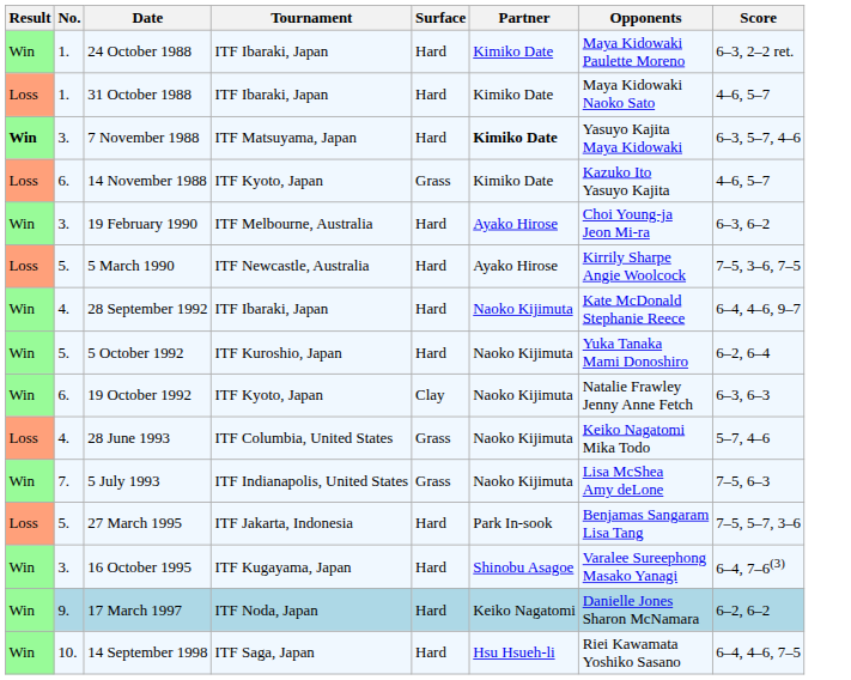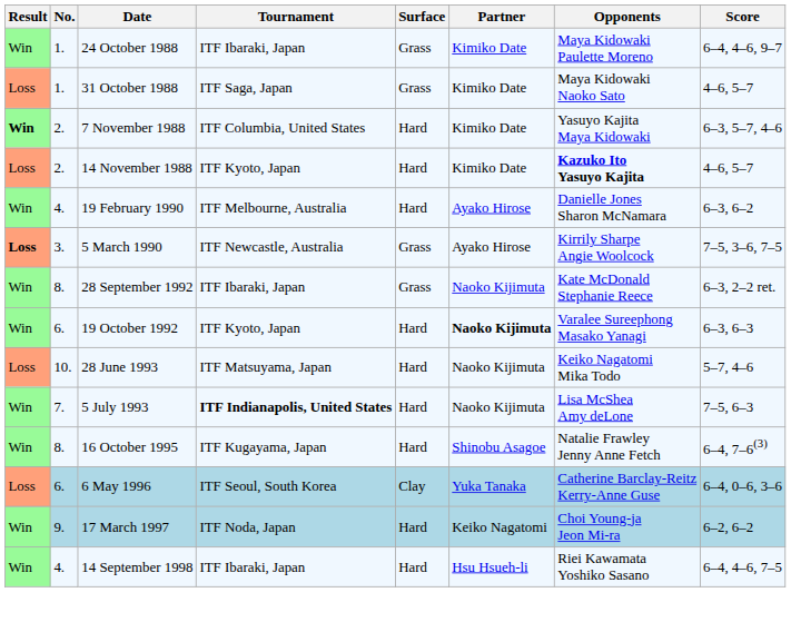 <table class="sortable wikitable" style=font-size:97%>
 <tr>
 <th>Result</th>
 <th>No.</th>
 <th>Date</th>
 <th>Tournament</th>
 <th>Surface</th>
 <th>Partner</th>
 <th>Opponents</th>
 <th>Score</th>
 </tr>
 <tr style="background:#f0f8ff;">
 <td style="background:#98fb98;">Win</td>
 <td>1.</td>
 <td>24 October 1988</td>
 <td>ITF Ibaraki, Japan</td>
-<td>Hard</td>
+<td>Grass</td>
 <td> <a href='#'>Kimiko Date</a></td>
 <td> <a href='#'>Maya Kidowaki</a> <br>  <a href='#'>Paulette Moreno</a></td>
-<td>6–3, 2–2 ret.</td>
+<td>6–4, 4–6, 9–7</td>
 </tr>
 <tr style="background:#f0f8ff;">
 <td style="background:#ffa07a;">Loss</td>
 <td>1.</td>
 <td>31 October 1988</td>
-<td>ITF Ibaraki, Japan</td>
-<td>Hard</td>
+<td>ITF Saga, Japan</td>
+<td>Grass</td>
 <td> Kimiko Date</td>
 <td> Maya Kidowaki <br>  <a href='#'>Naoko Sato</a></td>
 <td>4–6, 5–7</td>
 </tr>
 <tr style="background:#f0f8ff;">
 <td style="background:#98fb98;"><strong>Win</strong></td>
-<td>3.</td>
+<td>2.</td>
 <td>7 November 1988</td>
-<td>ITF Matsuyama, Japan</td>
+<td>ITF Columbia, United States</td>
 <td>Hard</td>
-<td><strong> Kimiko Date</strong></td>
+<td> Kimiko Date</td>
 <td> Yasuyo Kajita <br>  <a href='#'>Maya Kidowaki</a></td>
 <td>6–3, 5–7, 4–6</td>
 </tr>
 <tr style="background:#f0f8ff;">
 <td style="background:#ffa07a;">Loss</td>
-<td>6.</td>
+<td>2.</td>
 <td>14 November 1988</td>
 <td>ITF Kyoto, Japan</td>
-<td>Grass</td>
+<td>Hard</td>
 <td> Kimiko Date</td>
-<td> <a href='#'>Kazuko Ito</a> <br>  Yasuyo Kajita</td>
+<td><strong> <a href='#'>Kazuko Ito</a> <br>  Yasuyo Kajita</strong></td>
 <td>4–6, 5–7</td>
 </tr>
 <tr style="background:#f0f8ff;">
 <td style="background:#98fb98;">Win</td>
-<td>3.</td>
+<td>4.</td>
 <td>19 February 1990</td>
 <td>ITF Melbourne, Australia</td>
 <td>Hard</td>
 <td> <a href='#'>Ayako Hirose</a></td>
-<td> <a href='#'>Choi Young-ja</a> <br>  <a href='#'>Jeon Mi-ra</a></td>
+<td> <a href='#'>Danielle Jones</a> <br>  Sharon McNamara</td>
 <td>6–3, 6–2</td>
 </tr>
 <tr style="background:#f0f8ff;">
-<td style="background:#ffa07a;">Loss</td>
-<td>5.</td>
+<td style="background:#ffa07a;"><strong>Loss</strong></td>
+<td>3.</td>
 <td>5 March 1990</td>
 <td>ITF Newcastle, Australia</td>
-<td>Hard</td>
+<td>Grass</td>
 <td> Ayako Hirose</td>
 <td> <a href='#'>Kirrily Sharpe</a> <br>  <a href='#'>Angie Woolcock</a></td>
 <td>7–5, 3–6, 7–5</td>
 </tr>
 <tr style="background:#f0f8ff;">
 <td style="background:#98fb98;">Win</td>
-<td>4.</td>
+<td>8.</td>
 <td>28 September 1992</td>
 <td>ITF Ibaraki, Japan</td>
-<td>Hard</td>
+<td>Grass</td>
 <td> <a href='#'>Naoko Kijimuta</a></td>
 <td> <a href='#'>Kate McDonald</a> <br>  <a href='#'>Stephanie Reece</a></td>
-<td>6–4, 4–6, 9–7</td>
-</tr>
-<tr style="background:#f0f8ff;">
-<td style="background:#98fb98;">Win</td>
-<td>5.</td>
-<td>5 October 1992</td>
-<td>ITF Kuroshio, Japan</td>
-<td>Hard</td>
-<td> Naoko Kijimuta</td>
-<td> <a href='#'>Yuka Tanaka</a> <br>  <a href='#'>Mami Donoshiro</a></td>
-<td>6–2, 6–4</td>
+<td>6–3, 2–2 ret.</td>
 </tr>
 <tr style="background:#f0f8ff;">
 <td style="background:#98fb98;">Win</td>
 <td>6.</td>
 <td>19 October 1992</td>
 <td>ITF Kyoto, Japan</td>
-<td>Clay</td>
-<td> Naoko Kijimuta</td>
-<td> Natalie Frawley <br>  Jenny Anne Fetch</td>
+<td>Hard</td>
+<td><strong> Naoko Kijimuta</strong></td>
+<td> <a href='#'>Varalee Sureephong</a> <br>  <a href='#'>Masako Yanagi</a></td>
 <td>6–3, 6–3</td>
 </tr>
 <tr style="background:#f0f8ff;">
 <td style="background:#ffa07a;">Loss</td>
-<td>4.</td>
+<td>10.</td>
 <td>28 June 1993</td>
-<td>ITF Columbia, United States</td>
-<td>Grass</td>
+<td>ITF Matsuyama, Japan</td>
+<td>Hard</td>
 <td> Naoko Kijimuta</td>
 <td> <a href='#'>Keiko Nagatomi</a> <br>  Mika Todo</td>
 <td>5–7, 4–6</td>
 </tr>
 <tr style="background:#f0f8ff;">
 <td style="background:#98fb98;">Win</td>
 <td>7.</td>
 <td>5 July 1993</td>
-<td>ITF Indianapolis, United States</td>
-<td>Grass</td>
+<td><strong>ITF Indianapolis, United States</strong></td>
+<td>Hard</td>
 <td> Naoko Kijimuta</td>
 <td> <a href='#'>Lisa McShea</a> <br>  <a href='#'>Amy deLone</a></td>
 <td>7–5, 6–3</td>
 </tr>
 <tr style="background:#f0f8ff;">
-<td style="background:#ffa07a;">Loss</td>
-<td>5.</td>
-<td>27 March 1995</td>
-<td>ITF Jakarta, Indonesia</td>
-<td>Hard</td>
-<td> Park In-sook</td>
-<td> <a href='#'>Benjamas Sangaram</a> <br>  <a href='#'>Lisa Tang</a></td>
-<td>7–5, 5–7, 3–6</td>
-</tr>
-<tr style="background:#f0f8ff;">
 <td style="background:#98fb98;">Win</td>
-<td>3.</td>
+<td>8.</td>
 <td>16 October 1995</td>
 <td>ITF Kugayama, Japan</td>
 <td>Hard</td>
 <td> <a href='#'>Shinobu Asagoe</a></td>
-<td> <a href='#'>Varalee Sureephong</a> <br>  <a href='#'>Masako Yanagi</a></td>
+<td> Natalie Frawley <br>  Jenny Anne Fetch</td>
 <td>6–4, 7–6<sup>(3)</sup></td>
+</tr>
+<tr style="background:lightblue;">
+<td style="background:#ffa07a;">Loss</td>
+<td>6.</td>
+<td>6 May 1996</td>
+<td>ITF Seoul, South Korea</td>
+<td>Clay</td>
+<td> <a href='#'>Yuka Tanaka</a></td>
+<td> <a href='#'>Catherine Barclay-Reitz</a> <br>  <a href='#'>Kerry-Anne Guse</a></td>
+<td>6–4, 0–6, 3–6</td>
 </tr>
 <tr style="background:lightblue;">
 <td style="background:#98fb98;">Win</td>
 <td>9.</td>
 <td>17 March 1997</td>
 <td>ITF Noda, Japan</td>
 <td>Hard</td>
 <td> Keiko Nagatomi</td>
-<td> <a href='#'>Danielle Jones</a> <br>  Sharon McNamara</td>
+<td> <a href='#'>Choi Young-ja</a> <br>  <a href='#'>Jeon Mi-ra</a></td>
 <td>6–2, 6–2</td>
 </tr>
 <tr style="background:#f0f8ff;">
 <td style="background:#98fb98;">Win</td>
-<td>10.</td>
+<td>4.</td>
 <td>14 September 1998</td>
-<td>ITF Saga, Japan</td>
+<td>ITF Ibaraki, Japan</td>
 <td>Hard</td>
 <td> <a href='#'>Hsu Hsueh-li</a></td>
 <td> Riei Kawamata <br>  Yoshiko Sasano</td>
 <td>6–4, 4–6, 7–5</td>
 </tr>
 </table>
